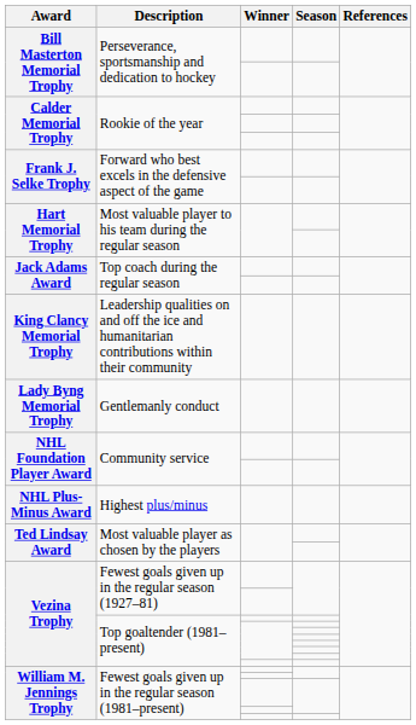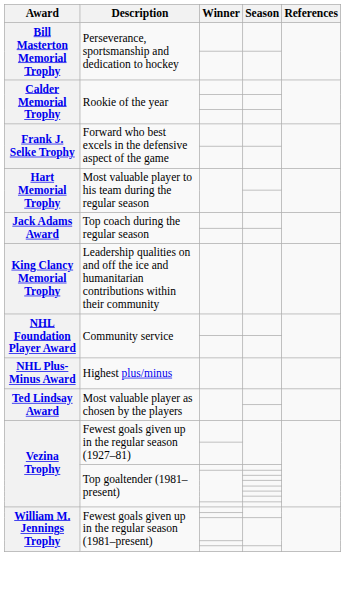 <table class="wikitable sortable" width="75%">
 <tr>
 <th scope="col">Award</th>
 <th scope="col" class="unsortable">Description</th>
 <th scope="col">Winner</th>
 <th scope="col">Season</th>
 <th scope="col" class="unsortable">References</th>
 </tr>
 <tr>
 <th scope="row" rowspan="2"><a href='#'>Bill Masterton Memorial Trophy</a></th>
 <td rowspan="2">Perseverance, sportsmanship and dedication to hockey</td>
 <td></td>
 <td></td>
 <td rowspan="2"></td>
 </tr>
 <tr>
 <td></td>
 <td></td>
 </tr>
 <tr>
 <th scope="row" rowspan="3"><a href='#'>Calder Memorial Trophy</a></th>
 <td rowspan="3">Rookie of the year</td>
 <td></td>
 <td></td>
 <td rowspan="3"></td>
 </tr>
 <tr>
 <td></td>
 <td></td>
 </tr>
 <tr>
 <td></td>
 <td></td>
 </tr>
 <tr>
 <th scope="row" rowspan="2"><a href='#'>Frank J. Selke Trophy</a></th>
 <td rowspan="2">Forward who best excels in the defensive aspect of the game</td>
 <td></td>
 <td></td>
 <td rowspan="2"></td>
 </tr>
 <tr>
 <td></td>
 <td></td>
 </tr>
 <tr>
 <th scope="row" rowspan="2"><a href='#'>Hart Memorial Trophy</a></th>
 <td rowspan="2">Most valuable player to his team during the regular season</td>
 <td rowspan="2"></td>
 <td></td>
 <td rowspan="2"></td>
 </tr>
 <tr>
 <td></td>
 </tr>
 <tr>
 <th scope="row" rowspan="2"><a href='#'>Jack Adams Award</a></th>
 <td rowspan="2">Top coach during the regular season</td>
 <td></td>
 <td></td>
 <td rowspan="2"></td>
 </tr>
 <tr>
 <td></td>
 <td></td>
 </tr>
 <tr>
 <th scope="row"><a href='#'>King Clancy Memorial Trophy</a></th>
 <td>Leadership qualities on and off the ice and humanitarian contributions within their community</td>
-<td></td>
-<td></td>
-<td></td>
-</tr>
-<tr>
-<th scope="row"><a href='#'>Lady Byng Memorial Trophy</a></th>
-<td>Gentlemanly conduct</td>
 <td></td>
 <td></td>
 <td></td>
 </tr>
 <tr>
 <th scope="row" rowspan="2"><a href='#'>NHL Foundation Player Award</a></th>
 <td rowspan="2">Community service</td>
 <td></td>
 <td></td>
 <td rowspan="2"></td>
 </tr>
 <tr>
 <td></td>
 <td></td>
 </tr>
 <tr>
 <th scope="row"><a href='#'>NHL Plus-Minus Award</a></th>
 <td>Highest <a href='#'>plus/minus</a></td>
 <td></td>
 <td></td>
 <td></td>
 </tr>
 <tr>
 <th scope="row" rowspan="2"><a href='#'>Ted Lindsay Award</a></th>
 <td rowspan="2">Most valuable player as chosen by the players</td>
 <td rowspan="2"></td>
 <td></td>
 <td rowspan="2"></td>
 </tr>
 <tr>
 <td></td>
 </tr>
 <tr>
 <th scope="row" rowspan="10"><a href='#'>Vezina Trophy</a></th>
 <td rowspan="2">Fewest goals given up in the regular season (1927–81)</td>
 <td></td>
 <td rowspan="2"></td>
 <td rowspan="10"></td>
 </tr>
 <tr>
 <td></td>
 </tr>
 <tr>
 <td rowspan="8">Top goaltender (1981–present)</td>
 <td></td>
 <td></td>
 </tr>
 <tr>
 <td rowspan="6"></td>
 <td></td>
 </tr>
 <tr>
 <td></td>
 </tr>
 <tr>
 <td></td>
 </tr>
 <tr>
 <td></td>
 </tr>
 <tr>
 <td></td>
 </tr>
 <tr>
 <td></td>
 </tr>
 <tr>
 <td></td>
 <td></td>
 </tr>
 <tr>
 <th scope="row" rowspan="5"><a href='#'>William M. Jennings Trophy</a></th>
 <td rowspan="5">Fewest goals given up in the regular season (1981–present)</td>
 <td></td>
 <td rowspan="2"></td>
 <td rowspan="5"></td>
 </tr>
 <tr>
 <td></td>
 </tr>
 <tr>
 <td></td>
 <td rowspan="2"></td>
 </tr>
 <tr>
 <td></td>
 </tr>
 <tr>
 <td></td>
 <td></td>
 </tr>
 </table>
